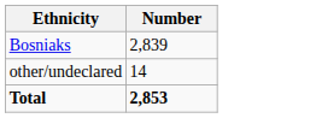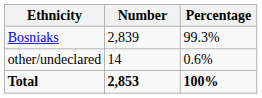 <table class="wikitable">
 <tr>
 <th width="100px">Ethnicity</th>
 <th width="80px">Number</th>
+<th width="80px">Percentage</th>
 </tr>
 <tr>
 <td><a href='#'>Bosniaks</a></td>
 <td>2,839</td>
+<td>99.3%</td>
 </tr>
 <tr>
 <td>other/undeclared</td>
 <td>14</td>
+<td>0.6%</td>
 </tr>
 <tr>
 <td><strong>Total</strong></td>
 <td><strong>2,853</strong></td>
+<td><strong>100%</strong></td>
 </tr>
 </table>
